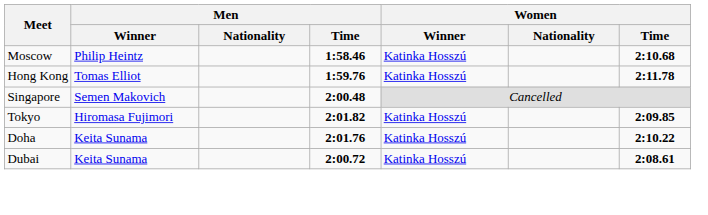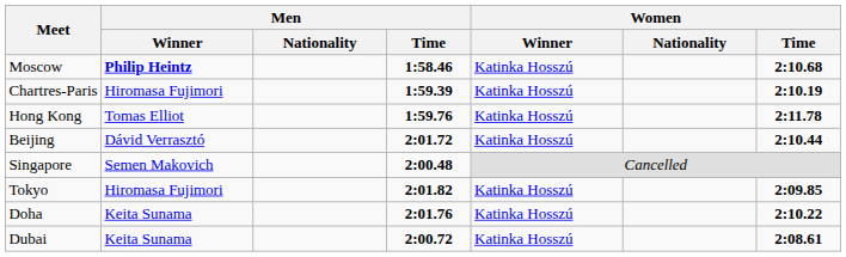 <table class="wikitable">
 <tr>
 <th rowspan="2">Meet</th>
 <th colspan="3">Men</th>
 <th colspan="3">Women</th>
 </tr>
 <tr>
 <th width=150>Winner</th>
 <th width=130>Nationality</th>
 <th width=80>Time</th>
 <th width=150>Winner</th>
 <th width=130>Nationality</th>
 <th width=80>Time</th>
 </tr>
 <tr>
 <td>Moscow</td>
-<td><a href='#'>Philip Heintz</a></td>
+<td><strong><a href='#'>Philip Heintz</a></strong></td>
 <td></td>
 <td align=center><strong>1:58.46</strong></td>
 <td><a href='#'>Katinka Hosszú</a></td>
 <td></td>
 <td align=center><strong>2:10.68</strong></td>
+</tr>
+<tr>
+<td>Chartres-Paris</td>
+<td><a href='#'>Hiromasa Fujimori</a></td>
+<td></td>
+<td align=center><strong>1:59.39</strong></td>
+<td><a href='#'>Katinka Hosszú</a></td>
+<td></td>
+<td align=center><strong>2:10.19</strong></td>
 </tr>
 <tr>
 <td>Hong Kong</td>
 <td><a href='#'>Tomas Elliot</a></td>
 <td></td>
 <td align=center><strong>1:59.76</strong></td>
 <td><a href='#'>Katinka Hosszú</a></td>
 <td></td>
 <td align=center><strong>2:11.78</strong></td>
+</tr>
+<tr>
+<td>Beijing</td>
+<td><a href='#'>Dávid Verrasztó</a></td>
+<td></td>
+<td align=center><strong>2:01.72</strong></td>
+<td><a href='#'>Katinka Hosszú</a></td>
+<td></td>
+<td align=center><strong>2:10.44</strong></td>
 </tr>
 <tr>
 <td>Singapore</td>
 <td><a href='#'>Semen Makovich</a></td>
 <td></td>
 <td align=center><strong>2:00.48</strong></td>
 <td colspan=3 align=center style="background:#dfdfdf"><em>Cancelled</em></td>
 </tr>
 <tr>
 <td>Tokyo</td>
 <td><a href='#'>Hiromasa Fujimori</a></td>
 <td></td>
 <td align=center><strong>2:01.82</strong></td>
 <td><a href='#'>Katinka Hosszú</a></td>
 <td></td>
 <td align=center><strong>2:09.85</strong></td>
 </tr>
 <tr>
 <td>Doha</td>
 <td><a href='#'>Keita Sunama</a></td>
 <td></td>
 <td align=center><strong>2:01.76</strong></td>
 <td><a href='#'>Katinka Hosszú</a></td>
 <td></td>
 <td align=center><strong>2:10.22</strong></td>
 </tr>
 <tr>
 <td>Dubai</td>
 <td><a href='#'>Keita Sunama</a></td>
 <td></td>
 <td align=center><strong>2:00.72</strong></td>
 <td><a href='#'>Katinka Hosszú</a></td>
 <td></td>
 <td align=center><strong>2:08.61</strong></td>
 </tr>
 </table>
